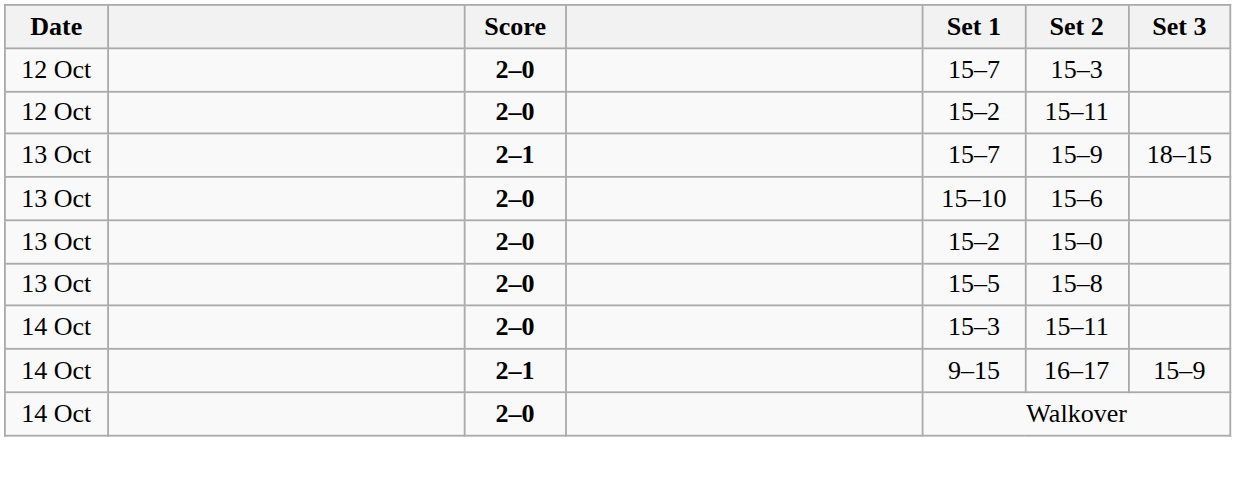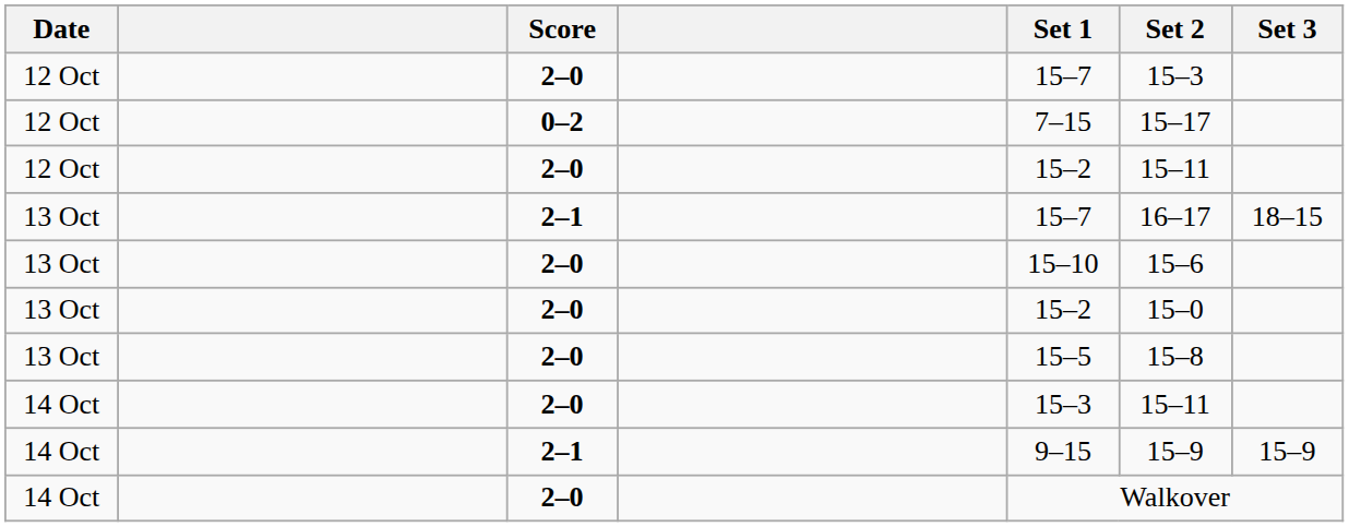 <table class="wikitable" style="text-align: center; font-size:90% ">
 <tr>
 <th width="50">Date</th>
 <th align="right" width="190"></th>
 <th width="50">Score</th>
 <th align="left" width="190"></th>
 <th width="50">Set 1</th>
 <th width="50">Set 2</th>
 <th width="50">Set 3</th>
 </tr>
 <tr>
 <td>12 Oct</td>
 <td align=right><strong></strong></td>
 <td align=center><strong>2–0</strong></td>
 <td align=left></td>
 <td>15–7</td>
 <td>15–3</td>
 <td></td>
 </tr>
 <tr>
 <td>12 Oct</td>
+<td align=right></td>
+<td align=center><strong>0–2</strong></td>
+<td align=left><strong></strong></td>
+<td>7–15</td>
+<td>15–17</td>
+<td></td>
+</tr>
+<tr>
+<td>12 Oct</td>
 <td align=right><strong></strong></td>
 <td align=center><strong>2–0</strong></td>
 <td align=left></td>
 <td>15–2</td>
 <td>15–11</td>
 <td></td>
 </tr>
 <tr>
 <td>13 Oct</td>
 <td align=right><strong></strong></td>
 <td align=center><strong>2–1</strong></td>
 <td align=left></td>
 <td>15–7</td>
-<td>15–9</td>
+<td>16–17</td>
 <td>18–15</td>
 </tr>
 <tr>
 <td>13 Oct</td>
 <td align=right><strong></strong></td>
 <td align=center><strong>2–0</strong></td>
 <td align=left></td>
 <td>15–10</td>
 <td>15–6</td>
 <td></td>
 </tr>
 <tr>
 <td>13 Oct</td>
 <td align=right><strong></strong></td>
 <td align=center><strong>2–0</strong></td>
 <td align=left></td>
 <td>15–2</td>
 <td>15–0</td>
 <td></td>
 </tr>
 <tr>
 <td>13 Oct</td>
 <td align=right><strong></strong></td>
 <td align=center><strong>2–0</strong></td>
 <td align=left></td>
 <td>15–5</td>
 <td>15–8</td>
 <td></td>
 </tr>
 <tr>
 <td>14 Oct</td>
 <td align=right><strong></strong></td>
 <td align=center><strong>2–0</strong></td>
 <td align=left></td>
 <td>15–3</td>
 <td>15–11</td>
 <td></td>
 </tr>
 <tr>
 <td>14 Oct</td>
 <td align=right><strong></strong></td>
 <td align=center><strong>2–1</strong></td>
 <td align=left></td>
 <td>9–15</td>
-<td>16–17</td>
+<td>15–9</td>
 <td>15–9</td>
 </tr>
 <tr>
 <td>14 Oct</td>
 <td align=right><strong></strong></td>
 <td align=center><strong>2–0</strong></td>
 <td align=left></td>
 <td colspan=3>Walkover</td>
 </tr>
 </table>
